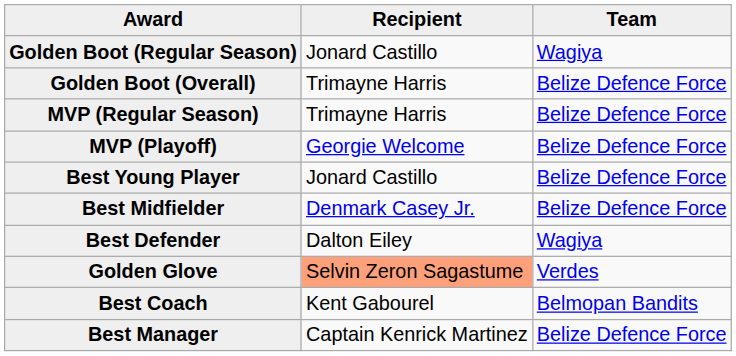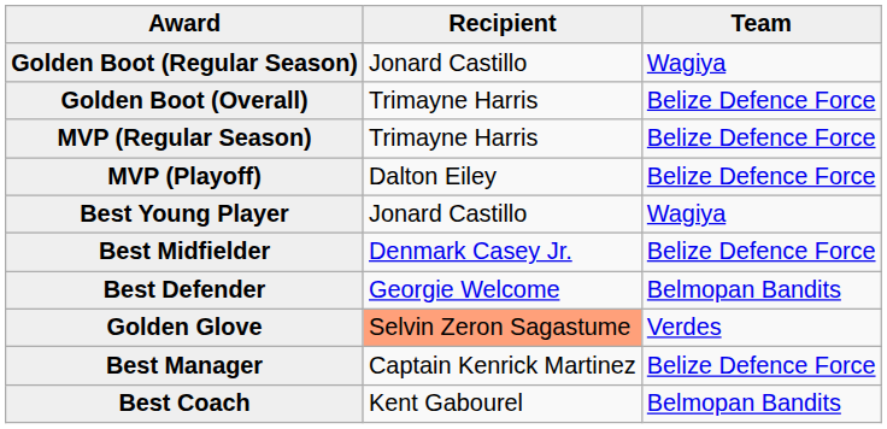 <table class="wikitable">
 <tr>
 <th scope="row" style="background:#efefef;">Award</th>
 <th scope="row" style="background:#efefef;">Recipient</th>
 <th scope="row" style="background:#efefef;">Team</th>
 </tr>
 <tr>
 <th scope="row" style="background:#efefef;">Golden Boot (Regular Season)</th>
 <td> Jonard Castillo</td>
 <td><a href='#'>Wagiya</a></td>
 </tr>
 <tr>
 <th scope="row" style="background:#efefef;">Golden Boot (Overall)</th>
 <td> Trimayne Harris</td>
 <td><a href='#'>Belize Defence Force</a></td>
 </tr>
 <tr>
 <th scope="row" style="background:#efefef;">MVP (Regular Season)</th>
 <td> Trimayne Harris</td>
 <td><a href='#'>Belize Defence Force</a></td>
 </tr>
 <tr>
 <th scope="row" style="background:#efefef;">MVP (Playoff)</th>
-<td> <a href='#'>Georgie Welcome</a></td>
+<td> Dalton Eiley</td>
 <td><a href='#'>Belize Defence Force</a></td>
 </tr>
 <tr>
 <th scope="row" style="background:#efefef;">Best Young Player</th>
 <td> Jonard Castillo</td>
-<td><a href='#'>Belize Defence Force</a></td>
+<td><a href='#'>Wagiya</a></td>
 </tr>
 <tr>
 <th scope="row" style="background:#efefef;">Best Midfielder</th>
 <td> <a href='#'>Denmark Casey Jr.</a></td>
 <td><a href='#'>Belize Defence Force</a></td>
 </tr>
 <tr>
 <th scope="row" style="background:#efefef;">Best Defender</th>
-<td> Dalton Eiley</td>
-<td><a href='#'>Wagiya</a></td>
+<td> <a href='#'>Georgie Welcome</a></td>
+<td><a href='#'>Belmopan Bandits</a></td>
 </tr>
 <tr>
 <th scope="row" style="background:#efefef;">Golden Glove</th>
 <td style="background: lightsalmon;"> Selvin Zeron Sagastume</td>
 <td><a href='#'>Verdes</a></td>
 </tr>
 <tr>
+<th scope="row" style="background:#efefef;">Best Manager</th>
+<td> Captain Kenrick Martinez</td>
+<td><a href='#'>Belize Defence Force</a></td>
+</tr>
+<tr>
 <th scope="row" style="background:#efefef;">Best Coach</th>
 <td> Kent Gabourel</td>
 <td><a href='#'>Belmopan Bandits</a></td>
 </tr>
-<tr>
-<th scope="row" style="background:#efefef;">Best Manager</th>
-<td> Captain Kenrick Martinez</td>
-<td><a href='#'>Belize Defence Force</a></td>
-</tr>
 </table>
